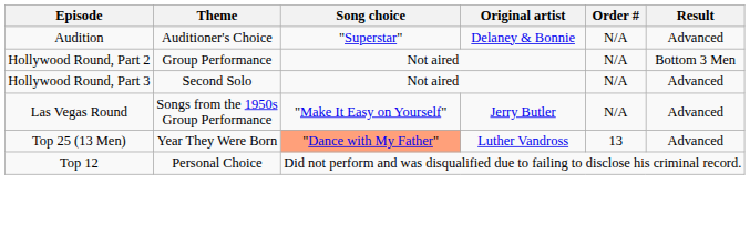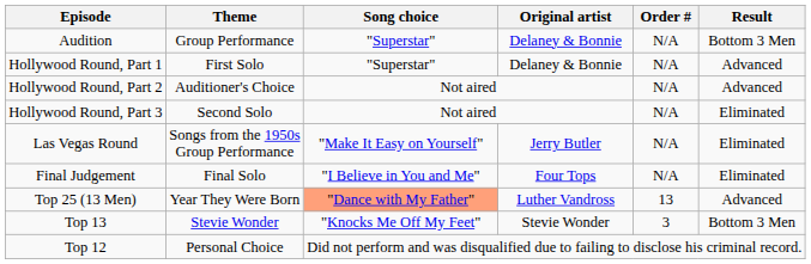 <table class="wikitable" style="text-align: center;">
 <tr>
 <th>Episode</th>
 <th>Theme</th>
 <th>Song choice</th>
 <th>Original artist</th>
 <th>Order #</th>
 <th>Result</th>
 </tr>
 <tr>
 <td>Audition</td>
-<td>Auditioner's Choice</td>
+<td>Group Performance</td>
 <td>"<a href='#'>Superstar</a>"</td>
 <td><a href='#'>Delaney & Bonnie</a></td>
+<td>N/A</td>
+<td>Bottom 3 Men</td>
+</tr>
+<tr>
+<td>Hollywood Round, Part 1</td>
+<td>First Solo</td>
+<td>"Superstar"</td>
+<td>Delaney & Bonnie</td>
 <td>N/A</td>
 <td>Advanced</td>
 </tr>
 <tr>
 <td>Hollywood Round, Part 2</td>
-<td>Group Performance</td>
+<td>Auditioner's Choice</td>
 <td colspan=2>Not aired</td>
 <td>N/A</td>
-<td>Bottom 3 Men</td>
+<td>Advanced</td>
 </tr>
 <tr>
 <td>Hollywood Round, Part 3</td>
 <td>Second Solo</td>
 <td colspan=2>Not aired</td>
 <td>N/A</td>
-<td>Advanced</td>
+<td>Eliminated</td>
 </tr>
 <tr>
 <td>Las Vegas Round</td>
 <td>Songs from the <a href='#'>1950s</a><br>Group Performance</td>
 <td>"<a href='#'>Make It Easy on Yourself</a>"</td>
 <td><a href='#'>Jerry Butler</a></td>
 <td>N/A</td>
-<td>Advanced</td>
+<td>Eliminated</td>
+</tr>
+<tr>
+<td>Final Judgement</td>
+<td>Final Solo</td>
+<td>"<a href='#'>I Believe in You and Me</a>"</td>
+<td><a href='#'>Four Tops</a></td>
+<td>N/A</td>
+<td>Eliminated</td>
 </tr>
 <tr>
 <td>Top 25 (13 Men)</td>
 <td>Year They Were Born</td>
 <td style="background: lightsalmon;">"<a href='#'>Dance with My Father</a>"</td>
 <td><a href='#'>Luther Vandross</a></td>
 <td>13</td>
 <td>Advanced</td>
 </tr>
 <tr>
+<td>Top 13</td>
+<td><a href='#'>Stevie Wonder</a></td>
+<td>"<a href='#'>Knocks Me Off My Feet</a>"</td>
+<td>Stevie Wonder</td>
+<td>3</td>
+<td>Bottom 3 Men</td>
+</tr>
+<tr>
 <td>Top 12</td>
 <td>Personal Choice</td>
 <td colspan=4>Did not perform and was disqualified due to failing to disclose his criminal record.</td>
 </tr>
 </table>
